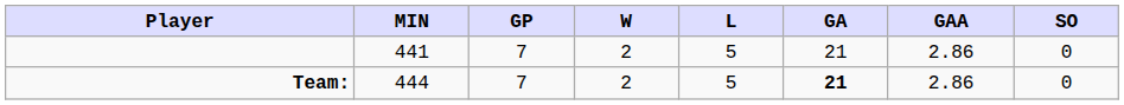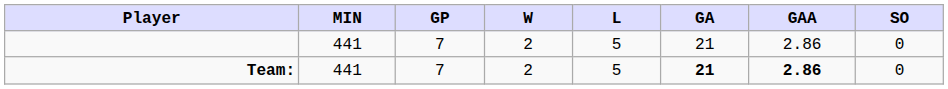 <table style="width:60%;" class="wikitable sortable">
 <tr>
 <th style="background:#ddf; width:10%;">Player</th>
 <th style="width:3%; background:#ddf;" title="Minutes played">MIN</th>
 <th style="width:3%; background:#ddf;" title="Games played in">GP</th>
 <th style="width:3%; background:#ddf;" title="Wins">W</th>
 <th style="width:3%; background:#ddf;" title="Losses">L</th>
 <th style="width:3%; background:#ddf;" title="Goals against">GA</th>
 <th style="width:3%; background:#ddf;" title="Goals against average">GAA</th>
 <th style="width:3%; background:#ddf;" title="Shut-outs">SO</th>
 </tr>
 <tr style="text-align:center;">
 <td style="text-align:right;"></td>
 <td>441</td>
 <td>7</td>
 <td>2</td>
 <td>5</td>
 <td>21</td>
 <td>2.86</td>
 <td>0</td>
 </tr>
 <tr style="text-align:center;">
 <td style="text-align:right;"><strong>Team:</strong></td>
-<td>444</td>
+<td>441</td>
 <td>7</td>
 <td>2</td>
 <td>5</td>
 <td><strong>21</strong></td>
-<td>2.86</td>
+<td><strong>2.86</strong></td>
 <td>0</td>
 </tr>
 </table>
